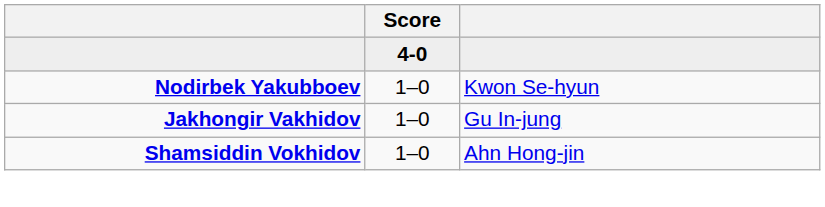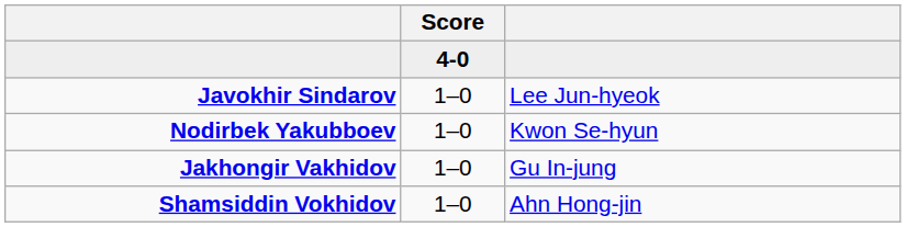 <table class="wikitable" style="text-align: center; ">
 <tr>
 <th align="right" width="270"></th>
 <th width="65">Score</th>
 <th align="left" width="270"></th>
 </tr>
 <tr style="background:#eeeeee;">
 <td align=right></td>
 <td align=center><strong>4-0</strong></td>
 <td align=left></td>
+</tr>
+<tr>
+<td align=right><strong><a href='#'>Javokhir Sindarov</a></strong></td>
+<td align=center>1–0</td>
+<td align=left><a href='#'>Lee Jun-hyeok</a></td>
 </tr>
 <tr>
 <td align=right><strong><a href='#'>Nodirbek Yakubboev</a></strong></td>
 <td align=center>1–0</td>
 <td align=left><a href='#'>Kwon Se-hyun</a></td>
 </tr>
 <tr>
 <td align=right><strong><a href='#'>Jakhongir Vakhidov</a></strong></td>
 <td align=center>1–0</td>
 <td align=left><a href='#'>Gu In-jung</a></td>
 </tr>
 <tr>
 <td align=right><strong><a href='#'>Shamsiddin Vokhidov</a></strong></td>
 <td align=center>1–0</td>
 <td align=left><a href='#'>Ahn Hong-jin</a></td>
 </tr>
 </table>
